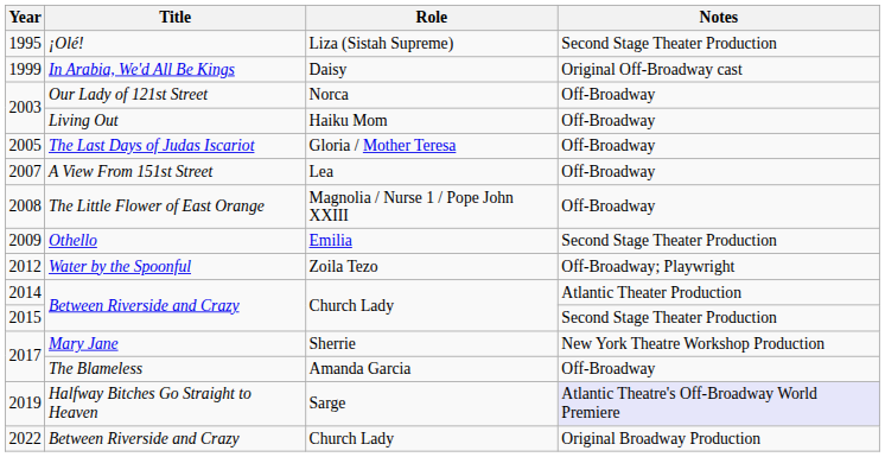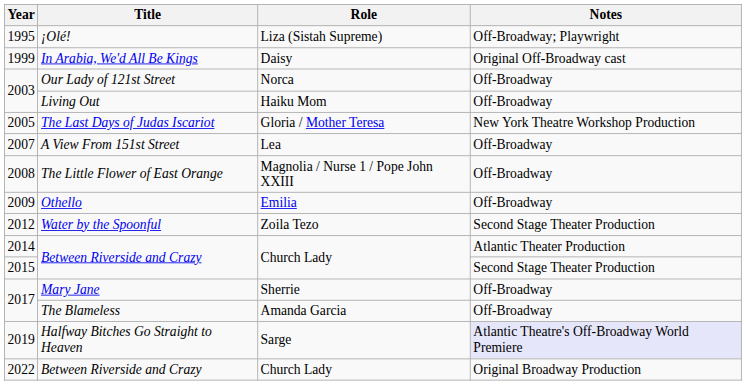 <table class="wikitable">
 <tr>
 <th>Year</th>
 <th>Title</th>
 <th>Role</th>
 <th>Notes</th>
 </tr>
 <tr>
 <td>1995</td>
 <td><em>¡Olé!</em></td>
 <td>Liza (Sistah Supreme)</td>
-<td>Second Stage Theater Production</td>
+<td>Off-Broadway; Playwright</td>
 </tr>
 <tr>
 <td>1999</td>
 <td><em><a href='#'>In Arabia, We'd All Be Kings</a></em></td>
 <td>Daisy</td>
 <td>Original Off-Broadway cast</td>
 </tr>
 <tr>
 <td rowspan="2">2003</td>
 <td><em>Our Lady of 121st Street</em></td>
 <td>Norca</td>
 <td>Off-Broadway</td>
 </tr>
 <tr>
 <td><em>Living Out</em></td>
 <td>Haiku Mom</td>
 <td>Off-Broadway</td>
 </tr>
 <tr>
 <td>2005</td>
 <td><em><a href='#'>The Last Days of Judas Iscariot</a></em></td>
 <td>Gloria / <a href='#'>Mother Teresa</a></td>
-<td>Off-Broadway</td>
+<td>New York Theatre Workshop Production</td>
 </tr>
 <tr>
 <td>2007</td>
 <td><em>A View From 151st Street</em></td>
 <td>Lea</td>
 <td>Off-Broadway</td>
 </tr>
 <tr>
 <td>2008</td>
 <td><em>The Little Flower of East Orange</em></td>
 <td>Magnolia / Nurse 1 / Pope John XXIII</td>
 <td>Off-Broadway</td>
 </tr>
 <tr>
 <td>2009</td>
 <td><em><a href='#'>Othello</a></em></td>
 <td><a href='#'>Emilia</a></td>
-<td>Second Stage Theater Production</td>
+<td>Off-Broadway</td>
 </tr>
 <tr>
 <td>2012</td>
 <td><em><a href='#'>Water by the Spoonful</a></em></td>
 <td>Zoila Tezo</td>
-<td>Off-Broadway; Playwright</td>
+<td>Second Stage Theater Production</td>
 </tr>
 <tr>
 <td>2014</td>
 <td rowspan="2"><em><a href='#'>Between Riverside and Crazy</a></em></td>
 <td rowspan="2">Church Lady</td>
 <td>Atlantic Theater Production</td>
 </tr>
 <tr>
 <td>2015</td>
 <td>Second Stage Theater Production</td>
 </tr>
 <tr>
 <td rowspan="2">2017</td>
 <td><em><a href='#'>Mary Jane</a></em></td>
 <td>Sherrie</td>
-<td>New York Theatre Workshop Production</td>
+<td>Off-Broadway</td>
 </tr>
 <tr>
 <td><em>The Blameless</em></td>
 <td>Amanda Garcia</td>
 <td>Off-Broadway</td>
 </tr>
 <tr>
 <td>2019</td>
 <td><em>Halfway Bitches Go Straight to Heaven</em></td>
 <td>Sarge</td>
 <td style="background: lavender;">Atlantic Theatre's Off-Broadway World Premiere</td>
 </tr>
 <tr>
 <td>2022</td>
 <td><em>Between Riverside and Crazy</em></td>
 <td>Church Lady</td>
 <td>Original Broadway Production</td>
 </tr>
 </table>
